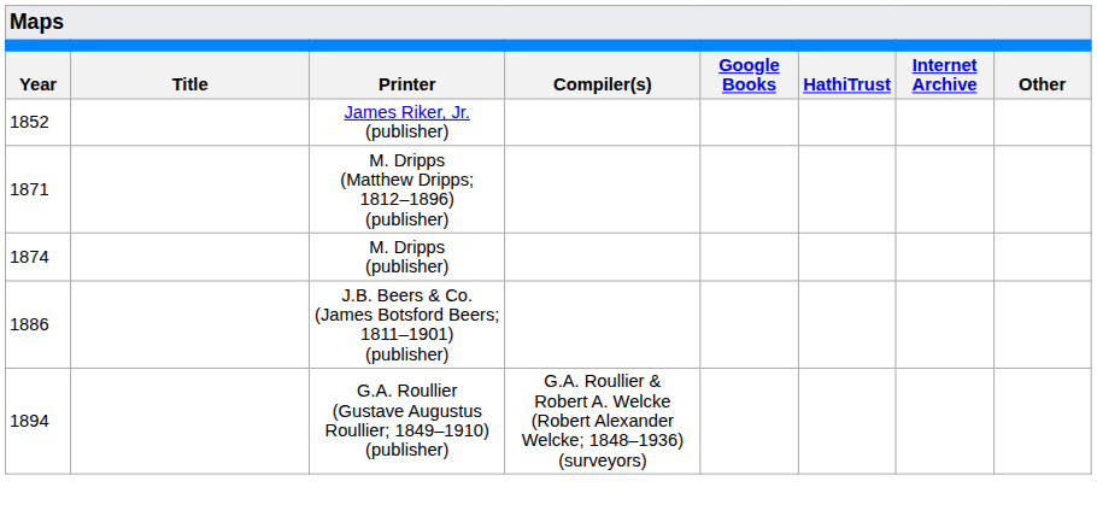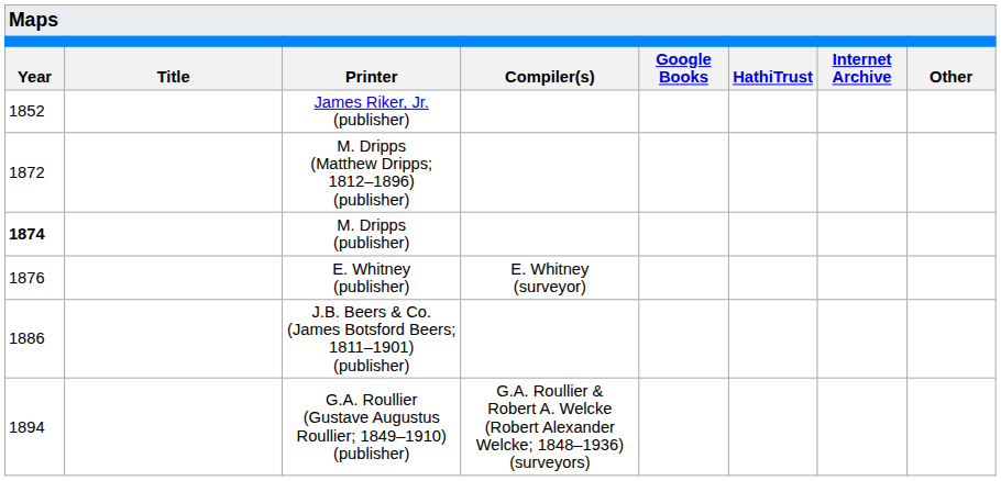 <table class="wikitable collapsible sortable static-row-numbers" cellpadding="1" style="color: black; background-color: #FFFFFF; font-size: 90%; width:100%">
 <tr class="static-row-header" style="text-align:center;vertical-align:bottom;">
 <th style="text-align:left; background:#eaecf0; border-style: solid; border-width: 0px 0px 0px 0px;" colspan=8><big><strong>Maps</strong></big></th>
 </tr>
 <tr class="static-row-header" style="text-align:center;vertical-align:bottom;border-style: solid; border-color: #0085ff; border-width: 10px 0px 0px 0px;">
 <th>Year</th>
 <th>Title</th>
 <th>Printer</th>
 <th>Compiler(s)</th>
 <th><a href='#'>Google<br>Books</a></th>
 <th><a href='#'>HathiTrust</a></th>
 <th><a href='#'>Internet<br>Archive</a></th>
 <th>Other</th>
 </tr>
 <tr>
 <td width="6%">1852</td>
 <td width="22%" data-sort-value="map of kings county 1852"></td>
 <td style="text-align:center" width="18%" data-sort-value="riker 1852"><a href='#'>James Riker, Jr.</a><br>(publisher)</td>
 <td style="text-align:center" width="18%"></td>
 <td style="text-align:center" width="9%"></td>
 <td style="text-align:center" width="9%"></td>
 <td style="text-align:center" width="9%"></td>
 <td style="text-align:center" width="9%" data-sort-value="NYPL 1852"></td>
 </tr>
 <tr>
-<td width="6%">1871</td>
+<td width="6%">1872</td>
 <td width="22%" data-sort-value="map of kings county 1872"></td>
 <td style="text-align:center" width="18%" data-sort-value="dripps 1872">M. Dripps<br>(Matthew Dripps; 1812–1896)<br>(publisher)</td>
 <td style="text-align:center" width="18%"></td>
 <td style="text-align:center" width="9%"></td>
 <td style="text-align:center" width="9%"></td>
 <td style="text-align:center" width="9%"></td>
 <td style="text-align:center" width="9%" data-sort-value="library of congress 1872"></td>
 </tr>
 <tr>
-<td width="6%">1874</td>
+<td width="6%"><strong>1874</strong></td>
 <td width="22%" data-sort-value="map of long island city 1874"></td>
 <td style="text-align:center" width="18%" data-sort-value="dripps 1874">M. Dripps<br>(publisher)</td>
 <td style="text-align:center" width="18%"></td>
 <td style="text-align:center" width="9%"></td>
 <td style="text-align:center" width="9%"></td>
 <td style="text-align:center" width="9%"></td>
 <td style="text-align:center" width="9%" data-sort-value="library of congress 1874"><br></td>
+</tr>
+<tr>
+<td width="6%">1876</td>
+<td width="22%" data-sort-value="map of long island city 1876"></td>
+<td style="text-align:center" width="18%" data-sort-value="whitney 1876">E. Whitney<br>(publisher)</td>
+<td style="text-align:center" width="18%" data-sort-value="whitney 1876">E. Whitney<br>(surveyor)</td>
+<td style="text-align:center" width="9%"></td>
+<td style="text-align:center" width="9%"></td>
+<td style="text-align:center" width="9%"></td>
+<td style="text-align:center" width="9%" data-sort-value="Library of Congress 1876"></td>
 </tr>
 <tr>
 <td width="6%">1886</td>
 <td width="22%" data-sort-value="map of long island city 1886"></td>
 <td style="text-align:center" width="18%" data-sort-value="whitney 1886">J.B. Beers & Co.<br>(James Botsford Beers; 1811–1901)<br>(publisher)</td>
 <td style="text-align:center" width="18%" data-sort-value="whitney 1886"></td>
 <td style="text-align:center" width="9%"></td>
 <td style="text-align:center" width="9%"></td>
 <td style="text-align:center" width="9%"></td>
 <td style="text-align:center" width="9%" data-sort-value="NYPL 1886"></td>
 </tr>
 <tr>
 <td width="6%">1894</td>
 <td width="22%" data-sort-value="map of long island city 1876"></td>
 <td style="text-align:center" width="18%" data-sort-value="roullier 1894">G.A. Roullier<br>(Gustave Augustus Roullier; 1849–1910)<br>(publisher)</td>
 <td style="text-align:center" width="18%" data-sort-value="roullier 1894">G.A. Roullier &<br>Robert A. Welcke<br>(Robert Alexander Welcke; 1848–1936)<br>(surveyors)</td>
 <td style="text-align:center" width="9%"></td>
 <td style="text-align:center" width="9%"></td>
 <td style="text-align:center" width="9%"></td>
 <td style="text-align:center" width="9%" data-sort-value="Library of Congress 1876"></td>
 </tr>
 </table>
